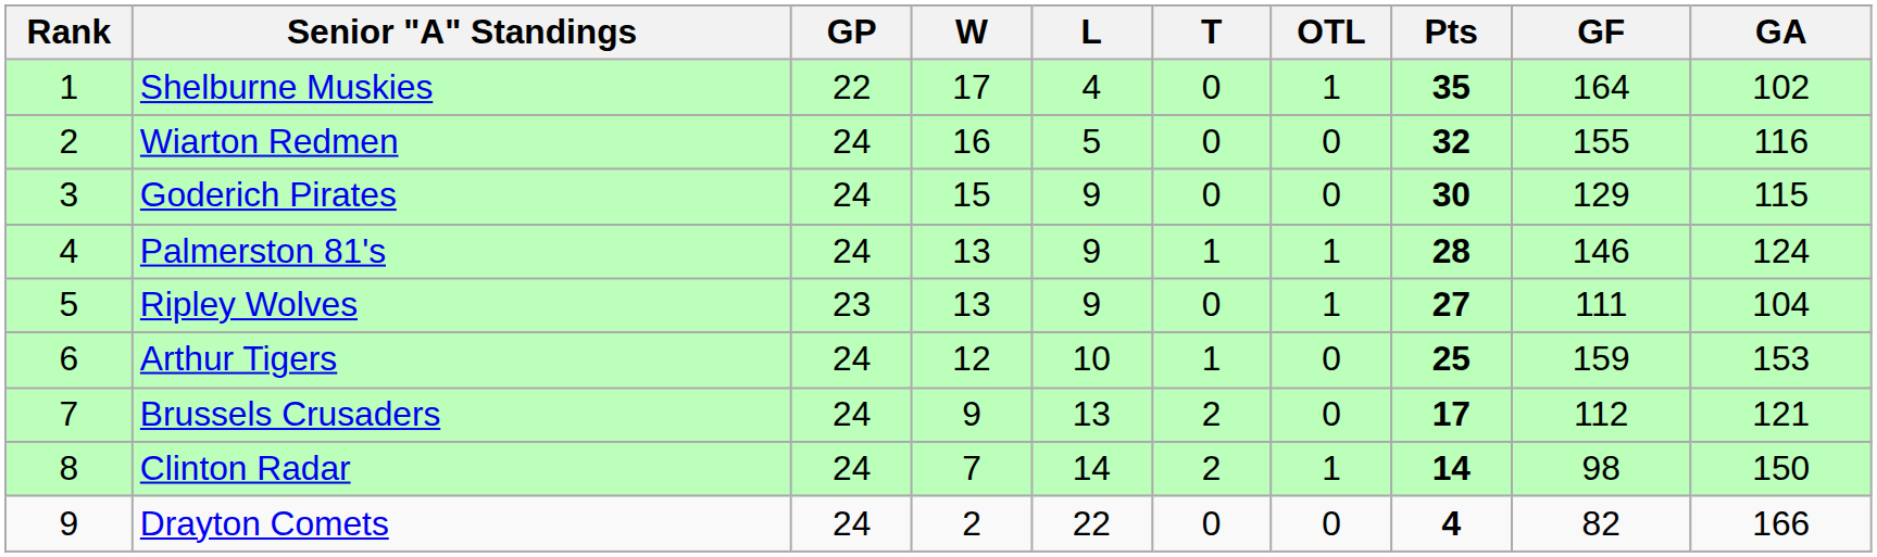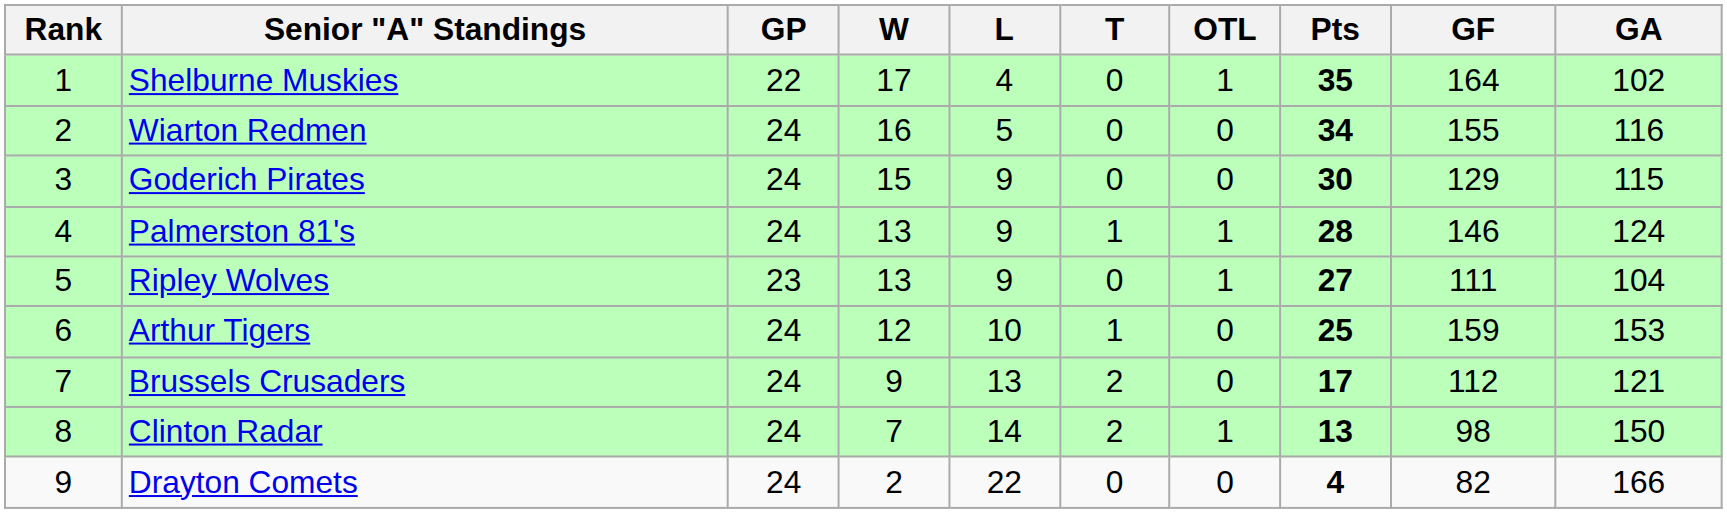 <table class="wikitable" style="text-align:center" width:50em">
 <tr>
 <th bgcolor="#DDDDFF" width="5%">Rank</th>
 <th bgcolor="#DDDDFF" width="27.5%">Senior "A" Standings</th>
 <th bgcolor="#DDDDFF" width="5%">GP</th>
 <th bgcolor="#DDDDFF" width="5%">W</th>
 <th bgcolor="#DDDDFF" width="5%">L</th>
 <th bgcolor="#DDDDFF" width="5%">T</th>
 <th bgcolor="#DDDDFF" width="5%">OTL</th>
 <th bgcolor="#DDDDFF" width="5%">Pts</th>
 <th bgcolor="#DDDDFF" width="7.5%">GF</th>
 <th bgcolor="#DDDDFF" width="7.5%">GA</th>
 </tr>
 <tr bgcolor="#bbffbb">
 <td>1</td>
 <td align=left><a href='#'>Shelburne Muskies</a></td>
 <td>22</td>
 <td>17</td>
 <td>4</td>
 <td>0</td>
 <td>1</td>
 <td><strong>35</strong></td>
 <td>164</td>
 <td>102</td>
 </tr>
 <tr bgcolor="#bbffbb">
 <td>2</td>
 <td align=left><a href='#'>Wiarton Redmen</a></td>
 <td>24</td>
 <td>16</td>
 <td>5</td>
 <td>0</td>
 <td>0</td>
-<td><strong>32</strong></td>
+<td><strong>34</strong></td>
 <td>155</td>
 <td>116</td>
 </tr>
 <tr bgcolor="#bbffbb">
 <td>3</td>
 <td align=left><a href='#'>Goderich Pirates</a></td>
 <td>24</td>
 <td>15</td>
 <td>9</td>
 <td>0</td>
 <td>0</td>
 <td><strong>30</strong></td>
 <td>129</td>
 <td>115</td>
 </tr>
 <tr bgcolor="#bbffbb">
 <td>4</td>
 <td align=left><a href='#'>Palmerston 81's</a></td>
 <td>24</td>
 <td>13</td>
 <td>9</td>
 <td>1</td>
 <td>1</td>
 <td><strong>28</strong></td>
 <td>146</td>
 <td>124</td>
 </tr>
 <tr bgcolor="#bbffbb">
 <td>5</td>
 <td align=left><a href='#'>Ripley Wolves</a></td>
 <td>23</td>
 <td>13</td>
 <td>9</td>
 <td>0</td>
 <td>1</td>
 <td><strong>27</strong></td>
 <td>111</td>
 <td>104</td>
 </tr>
 <tr bgcolor="#bbffbb">
 <td>6</td>
 <td align=left><a href='#'>Arthur Tigers</a></td>
 <td>24</td>
 <td>12</td>
 <td>10</td>
 <td>1</td>
 <td>0</td>
 <td><strong>25</strong></td>
 <td>159</td>
 <td>153</td>
 </tr>
 <tr bgcolor="#bbffbb">
 <td>7</td>
 <td align=left><a href='#'>Brussels Crusaders</a></td>
 <td>24</td>
 <td>9</td>
 <td>13</td>
 <td>2</td>
 <td>0</td>
 <td><strong>17</strong></td>
 <td>112</td>
 <td>121</td>
 </tr>
 <tr bgcolor="#bbffbb">
 <td>8</td>
 <td align=left><a href='#'>Clinton Radar</a></td>
 <td>24</td>
 <td>7</td>
 <td>14</td>
 <td>2</td>
 <td>1</td>
-<td><strong>14</strong></td>
+<td><strong>13</strong></td>
 <td>98</td>
 <td>150</td>
 </tr>
 <tr>
 <td>9</td>
 <td align=left><a href='#'>Drayton Comets</a></td>
 <td>24</td>
 <td>2</td>
 <td>22</td>
 <td>0</td>
 <td>0</td>
 <td><strong>4</strong></td>
 <td>82</td>
 <td>166</td>
 </tr>
 </table>
